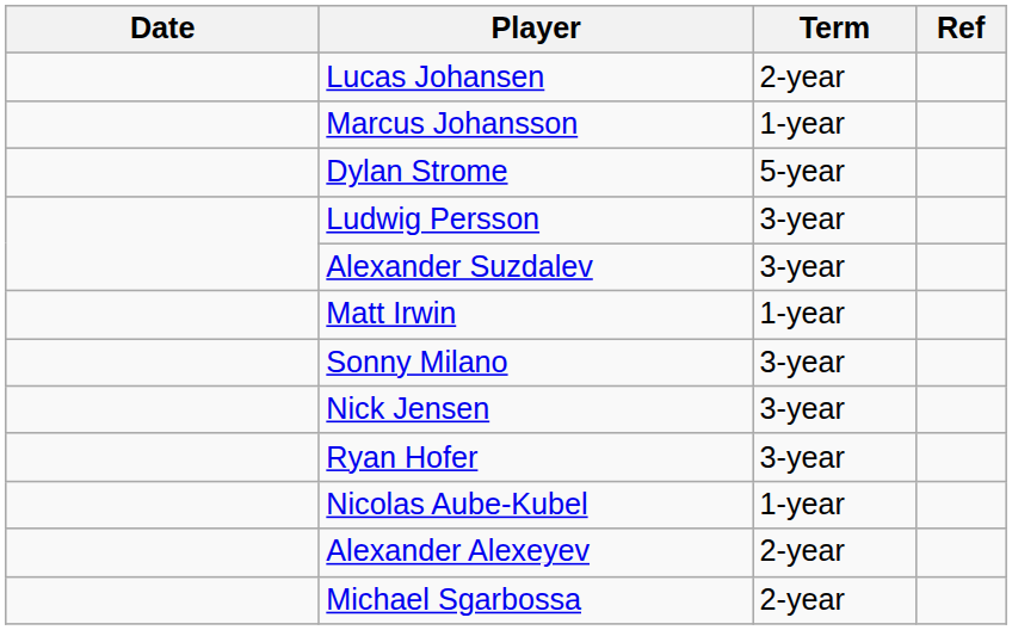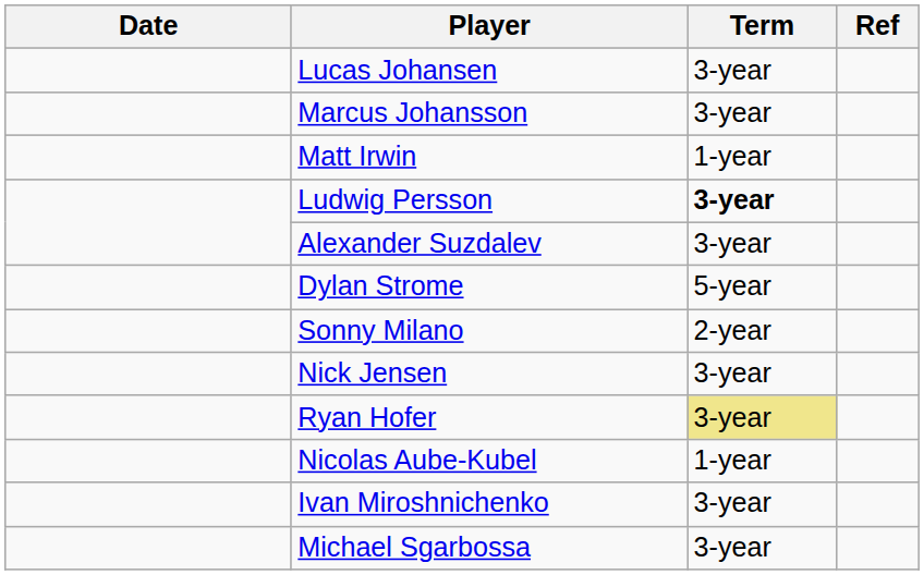 <table class="wikitable">
 <tr>
 <th style="width: 10em;">Date</th>
 <th style="width: 14em;">Player</th>
 <th style="width: 5em;">Term</th>
 <th style="width: 2.5em;">Ref</th>
 </tr>
 <tr>
 <td></td>
 <td><a href='#'>Lucas Johansen</a></td>
-<td>2-year</td>
+<td>3-year</td>
 <td></td>
 </tr>
 <tr>
 <td></td>
 <td><a href='#'>Marcus Johansson</a></td>
-<td>1-year</td>
-<td></td>
-</tr>
-<tr>
-<td></td>
-<td><a href='#'>Dylan Strome</a></td>
-<td>5-year</td>
-<td></td>
-</tr>
-<tr>
-<td rowspan=2></td>
-<td><a href='#'>Ludwig Persson</a></td>
-<td>3-year</td>
-<td></td>
-</tr>
-<tr>
-<td><a href='#'>Alexander Suzdalev</a></td>
 <td>3-year</td>
 <td></td>
 </tr>
 <tr>
 <td></td>
 <td><a href='#'>Matt Irwin</a></td>
 <td>1-year</td>
 <td></td>
 </tr>
 <tr>
+<td rowspan=2></td>
+<td><a href='#'>Ludwig Persson</a></td>
+<td><strong>3-year</strong></td>
+<td></td>
+</tr>
+<tr>
+<td><a href='#'>Alexander Suzdalev</a></td>
+<td>3-year</td>
+<td></td>
+</tr>
+<tr>
+<td></td>
+<td><a href='#'>Dylan Strome</a></td>
+<td>5-year</td>
+<td></td>
+</tr>
+<tr>
 <td></td>
 <td><a href='#'>Sonny Milano</a></td>
-<td>3-year</td>
+<td>2-year</td>
 <td></td>
 </tr>
 <tr>
 <td></td>
 <td><a href='#'>Nick Jensen</a></td>
 <td>3-year</td>
 <td></td>
 </tr>
 <tr>
 <td></td>
 <td><a href='#'>Ryan Hofer</a></td>
-<td>3-year</td>
+<td style="background: khaki;">3-year</td>
 <td></td>
 </tr>
 <tr>
 <td></td>
 <td><a href='#'>Nicolas Aube-Kubel</a></td>
 <td>1-year</td>
 <td></td>
 </tr>
 <tr>
 <td></td>
-<td><a href='#'>Alexander Alexeyev</a></td>
-<td>2-year</td>
+<td><a href='#'>Ivan Miroshnichenko</a></td>
+<td>3-year</td>
 <td></td>
 </tr>
 <tr>
 <td></td>
 <td><a href='#'>Michael Sgarbossa</a></td>
-<td>2-year</td>
+<td>3-year</td>
 <td></td>
 </tr>
 </table>
